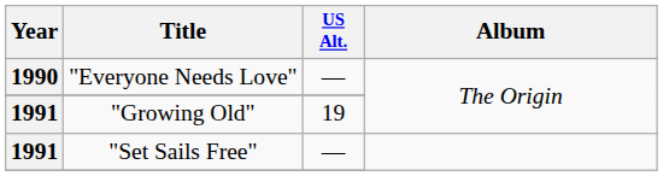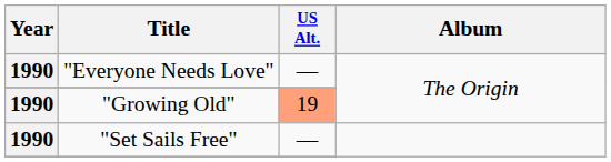 <table class="wikitable plainrowheaders" style="text-align:center;">
 <tr>
 <th scope="col">Year</th>
 <th scope="col">Title</th>
 <th scope="col" style="width:3em;font-size:75%"><a href='#'>US<br>Alt.</a><br></th>
 <th scope="col" style="width:12em;">Album</th>
 </tr>
 <tr>
 <th scope="row">1990</th>
 <td>"Everyone Needs Love"</td>
 <td>—</td>
 <td rowspan="3"><em>The Origin</em></td>
 </tr>
 <tr>
 </tr>
 <tr>
-<th scope="row">1991</th>
+<th scope="row">1990</th>
 <td>"Growing Old"</td>
-<td>19</td>
+<td style="background: lightsalmon;">19</td>
 </tr>
 <tr>
-<th scope="row">1991</th>
+<th scope="row">1990</th>
 <td>"Set Sails Free"</td>
 <td>—</td>
 </tr>
 <tr>
 </tr>
 </table>
